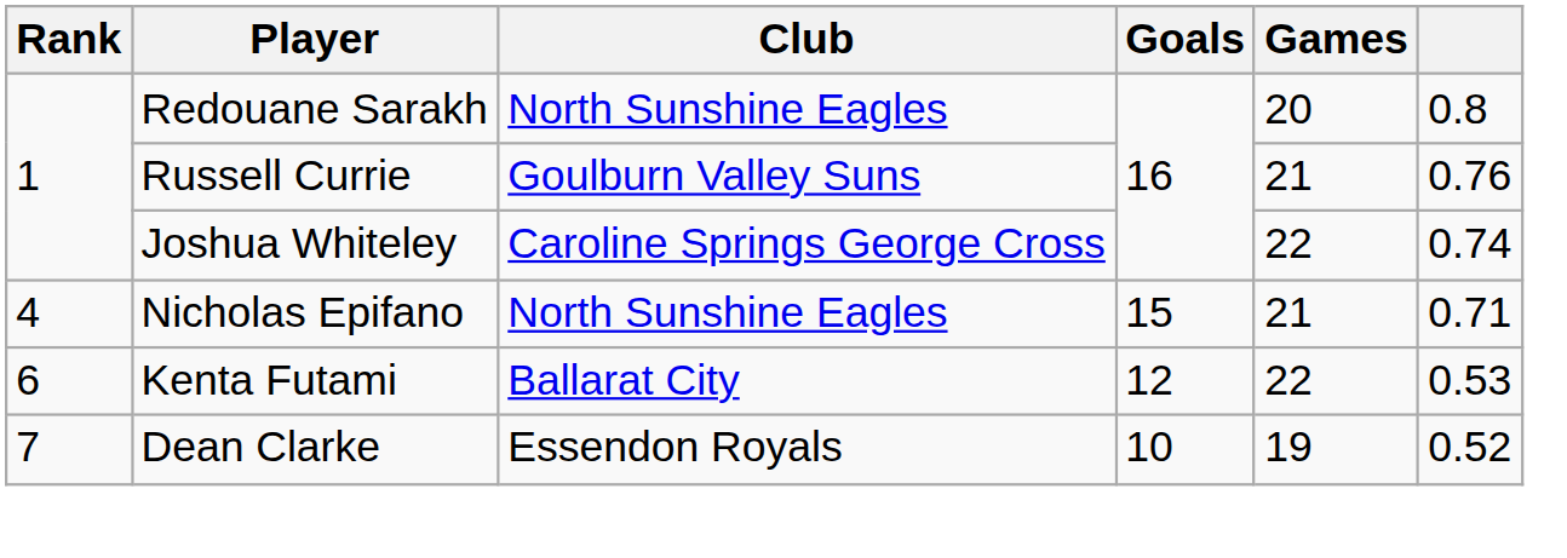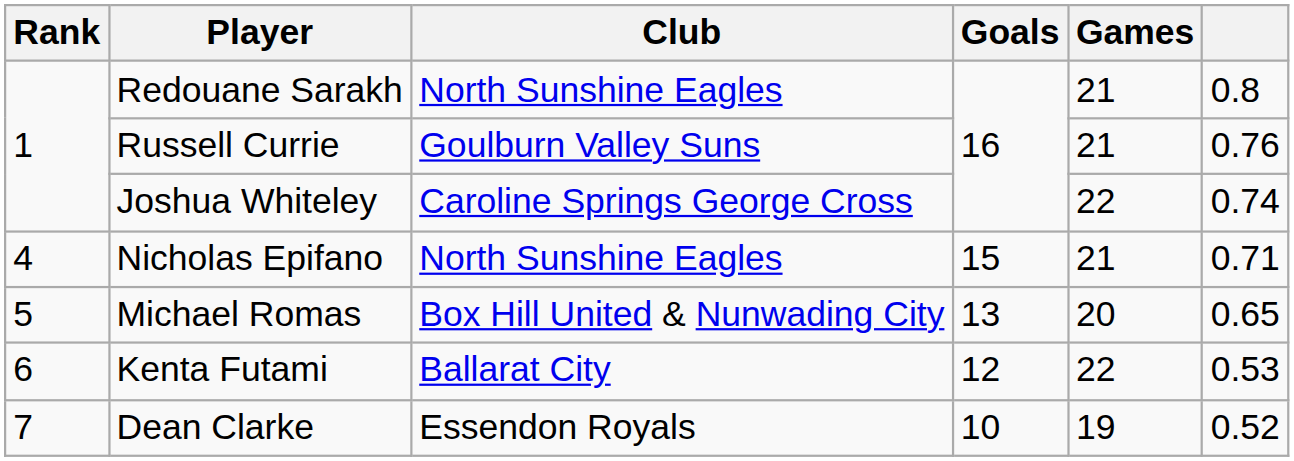 <table class="wikitable">
 <tr>
 <th>Rank</th>
 <th>Player</th>
 <th>Club</th>
 <th>Goals</th>
 <th>Games</th>
 <th></th>
 </tr>
 <tr>
 <td rowspan="3">1</td>
 <td>Redouane Sarakh</td>
 <td><a href='#'>North Sunshine Eagles</a></td>
 <td rowspan="3">16</td>
-<td>20</td>
+<td>21</td>
 <td>0.8</td>
 </tr>
 <tr>
 <td>Russell Currie</td>
 <td><a href='#'>Goulburn Valley Suns</a></td>
 <td>21</td>
 <td>0.76</td>
 </tr>
 <tr>
 <td>Joshua Whiteley</td>
 <td><a href='#'>Caroline Springs George Cross</a></td>
 <td>22</td>
 <td>0.74</td>
 </tr>
 <tr>
 <td>4</td>
 <td>Nicholas Epifano</td>
 <td><a href='#'>North Sunshine Eagles</a></td>
 <td>15</td>
 <td>21</td>
 <td>0.71</td>
 </tr>
 <tr>
+<td>5</td>
+<td>Michael Romas</td>
+<td><a href='#'>Box Hill United</a> & <a href='#'>Nunwading City</a></td>
+<td>13</td>
+<td>20</td>
+<td>0.65</td>
+</tr>
+<tr>
 <td>6</td>
 <td>Kenta Futami</td>
 <td><a href='#'>Ballarat City</a></td>
 <td>12</td>
 <td>22</td>
 <td>0.53</td>
 </tr>
 <tr>
 <td>7</td>
 <td>Dean Clarke</td>
 <td>Essendon Royals</td>
 <td>10</td>
 <td>19</td>
 <td>0.52</td>
 </tr>
 </table>
